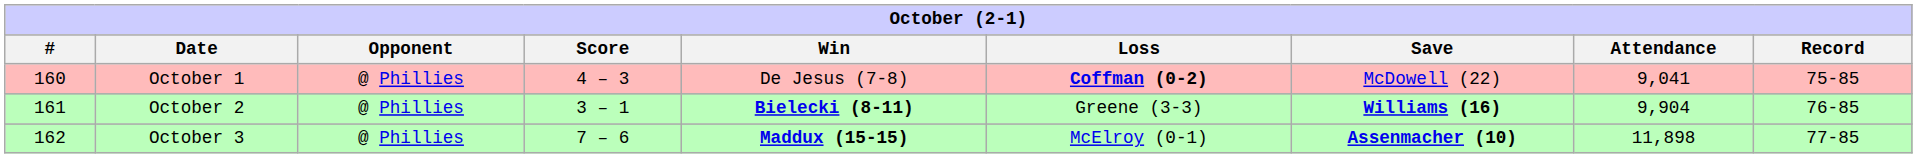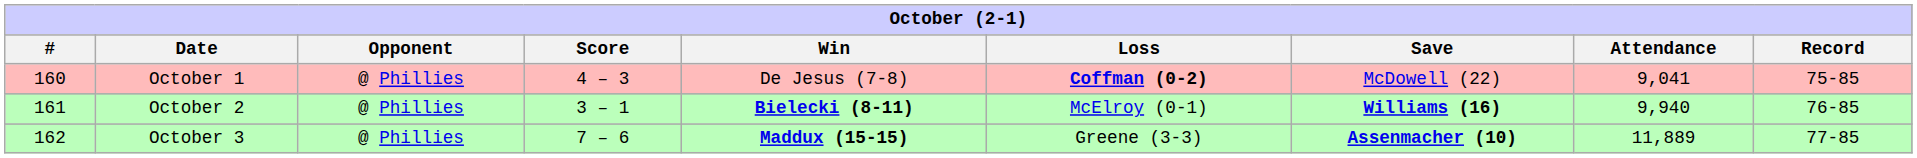 <table class="wikitable collapsible collapsed" style="width:100%; font-size:.9em; margin:0;">
 <tr>
 <th colspan="9" style="background-color:#ccf;">October (2-1)</th>
 </tr>
 <tr>
 <th bgcolor="#DDDDFF" width="4%">#</th>
 <th bgcolor="#DDDDFF" width="9%">Date</th>
 <th bgcolor="#DDDDFF" width="10%">Opponent</th>
 <th bgcolor="#DDDDFF" width="7%">Score</th>
 <th bgcolor="#DDDDFF" width="13.5%">Win</th>
 <th bgcolor="#DDDDFF" width="13.5%">Loss</th>
 <th bgcolor="#DDDDFF" width="12.5%">Save</th>
 <th bgcolor="#DDDDFF" width="8%">Attendance</th>
 <th bgcolor="#DDDDFF" width="7%">Record</th>
 </tr>
 <tr align="center" bgcolor="ffbbbb">
 <td>160</td>
 <td>October 1</td>
 <td>@ <a href='#'>Phillies</a></td>
 <td>4 – 3</td>
 <td>De Jesus (7-8)</td>
 <td><strong><a href='#'>Coffman</a> (0-2)</strong></td>
 <td><a href='#'>McDowell</a> (22)</td>
 <td>9,041</td>
 <td>75-85</td>
 </tr>
 <tr align="center" bgcolor="bbffbb">
 <td>161</td>
 <td>October 2</td>
 <td>@ <a href='#'>Phillies</a></td>
 <td>3 – 1</td>
 <td><strong><a href='#'>Bielecki</a> (8-11)</strong></td>
-<td>Greene (3-3)</td>
+<td><a href='#'>McElroy</a> (0-1)</td>
 <td><strong><a href='#'>Williams</a> (16)</strong></td>
-<td>9,904</td>
+<td>9,940</td>
 <td>76-85</td>
 </tr>
 <tr align="center" bgcolor="bbffbb">
 <td>162</td>
 <td>October 3</td>
 <td>@ <a href='#'>Phillies</a></td>
 <td>7 – 6</td>
 <td><strong><a href='#'>Maddux</a> (15-15)</strong></td>
-<td><a href='#'>McElroy</a> (0-1)</td>
+<td>Greene (3-3)</td>
 <td><strong><a href='#'>Assenmacher</a> (10)</strong></td>
-<td>11,898</td>
+<td>11,889</td>
 <td>77-85</td>
 </tr>
 </table>
